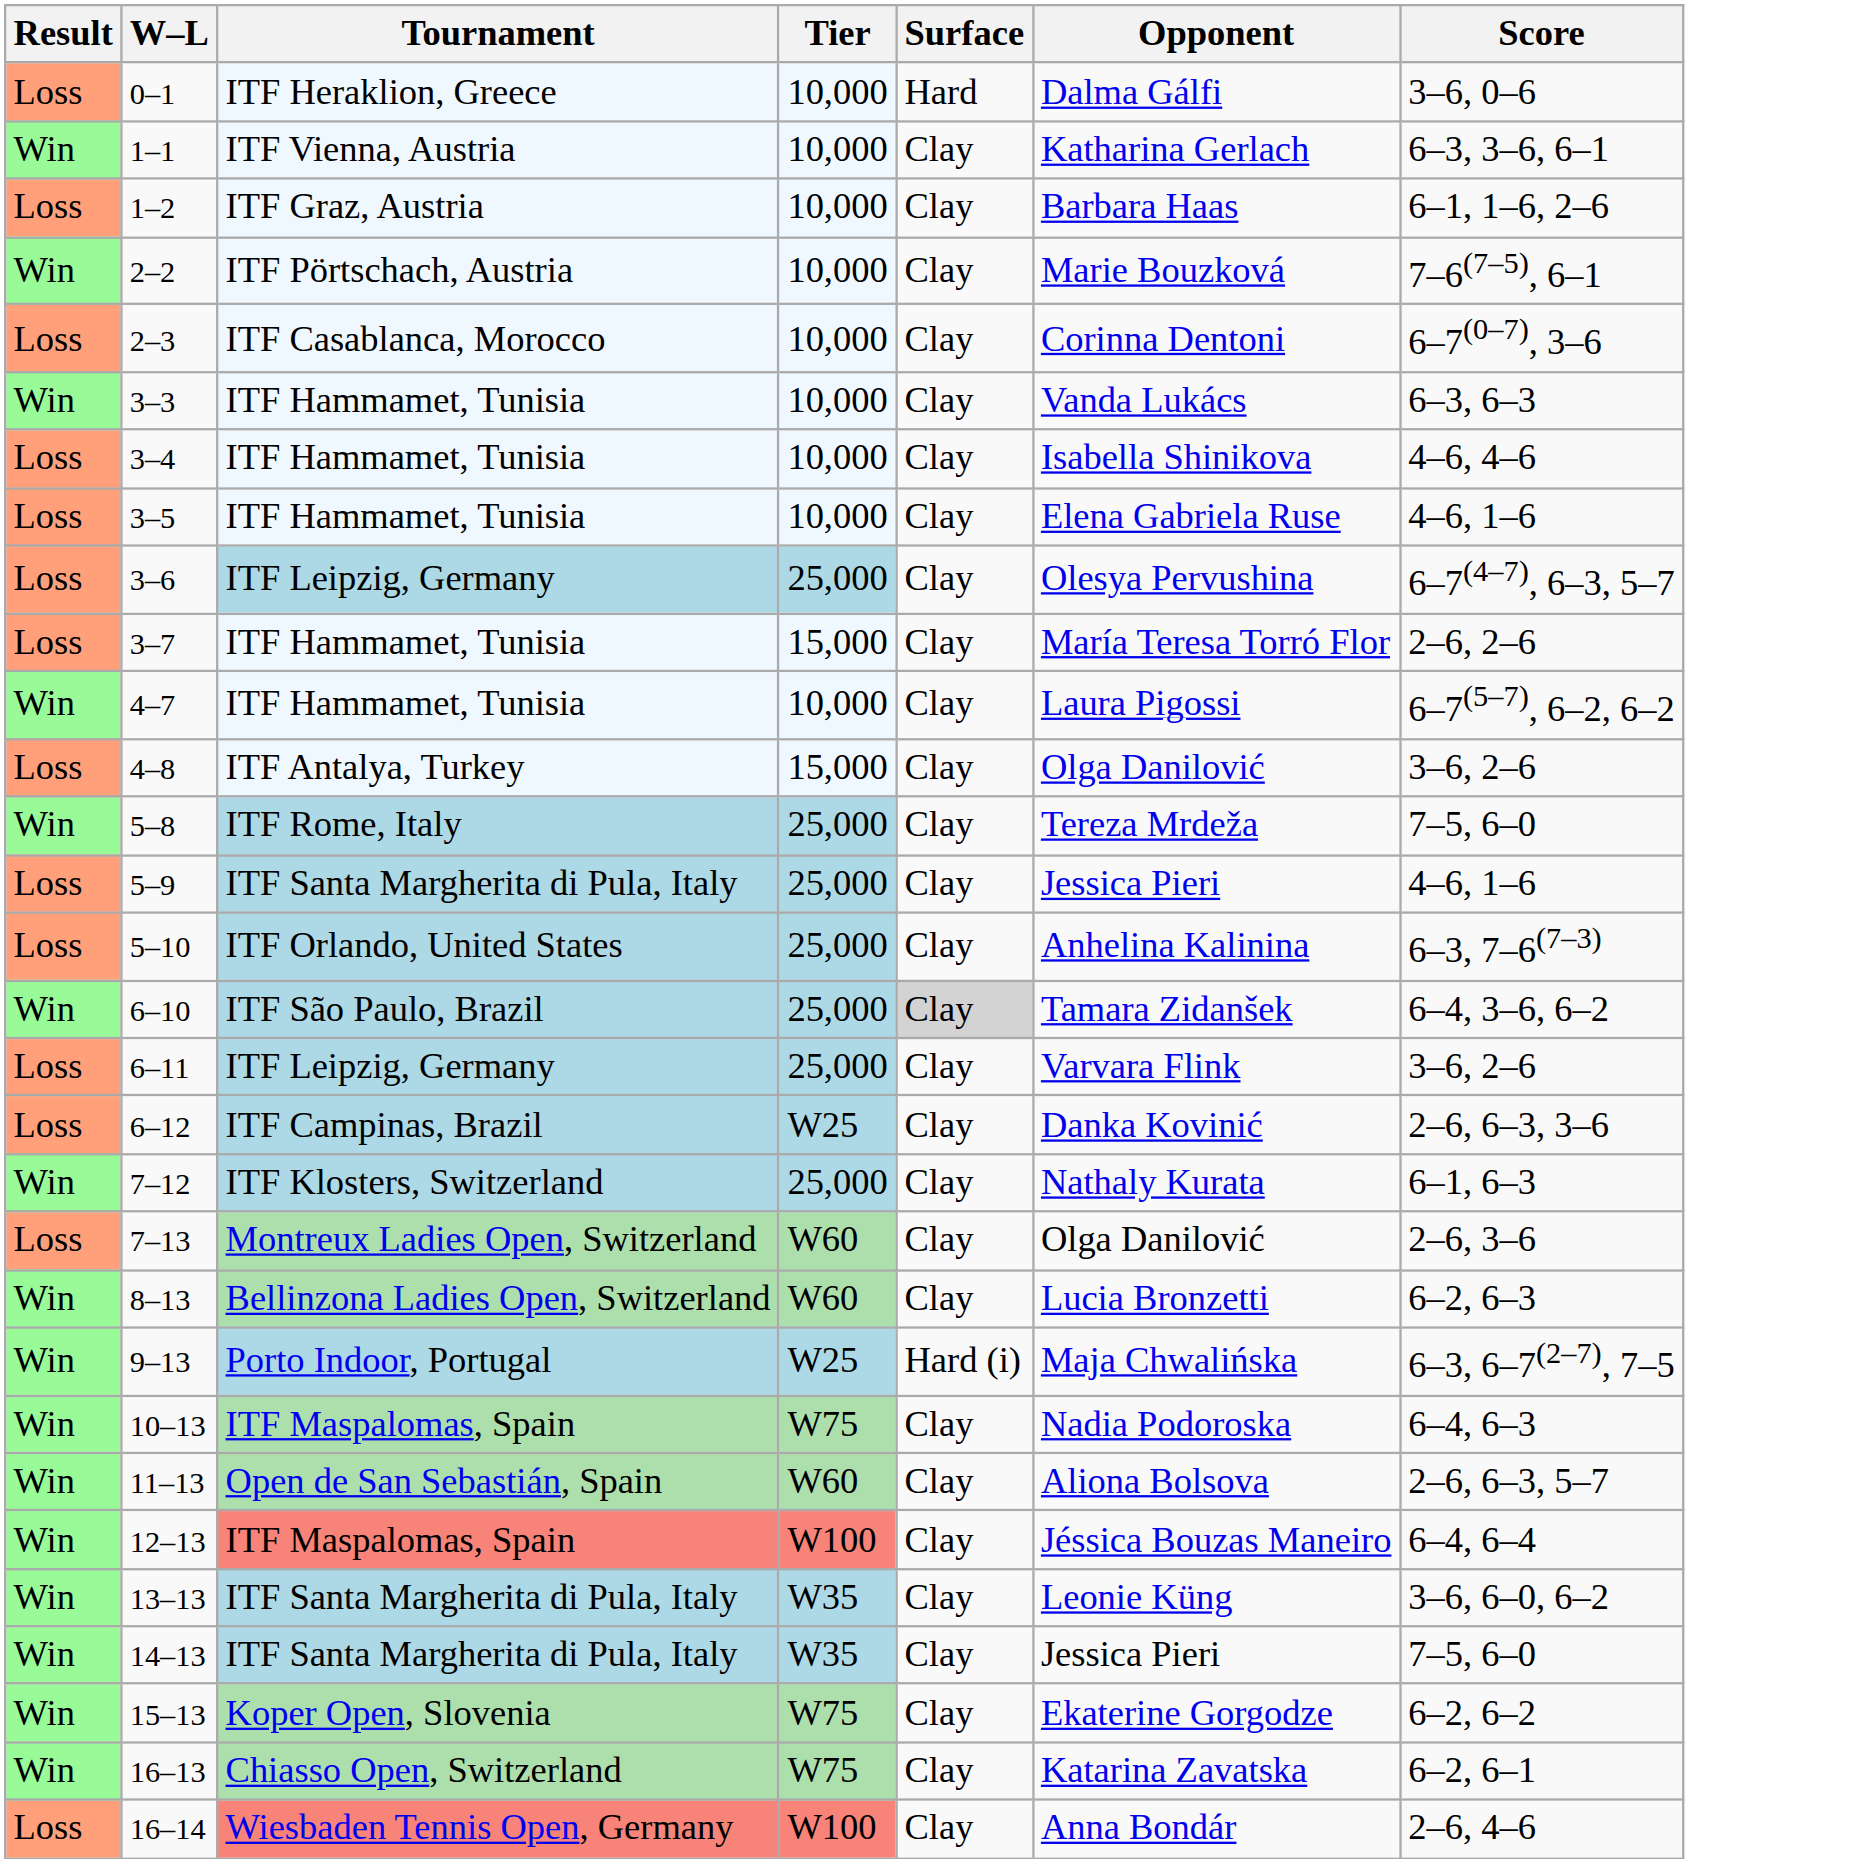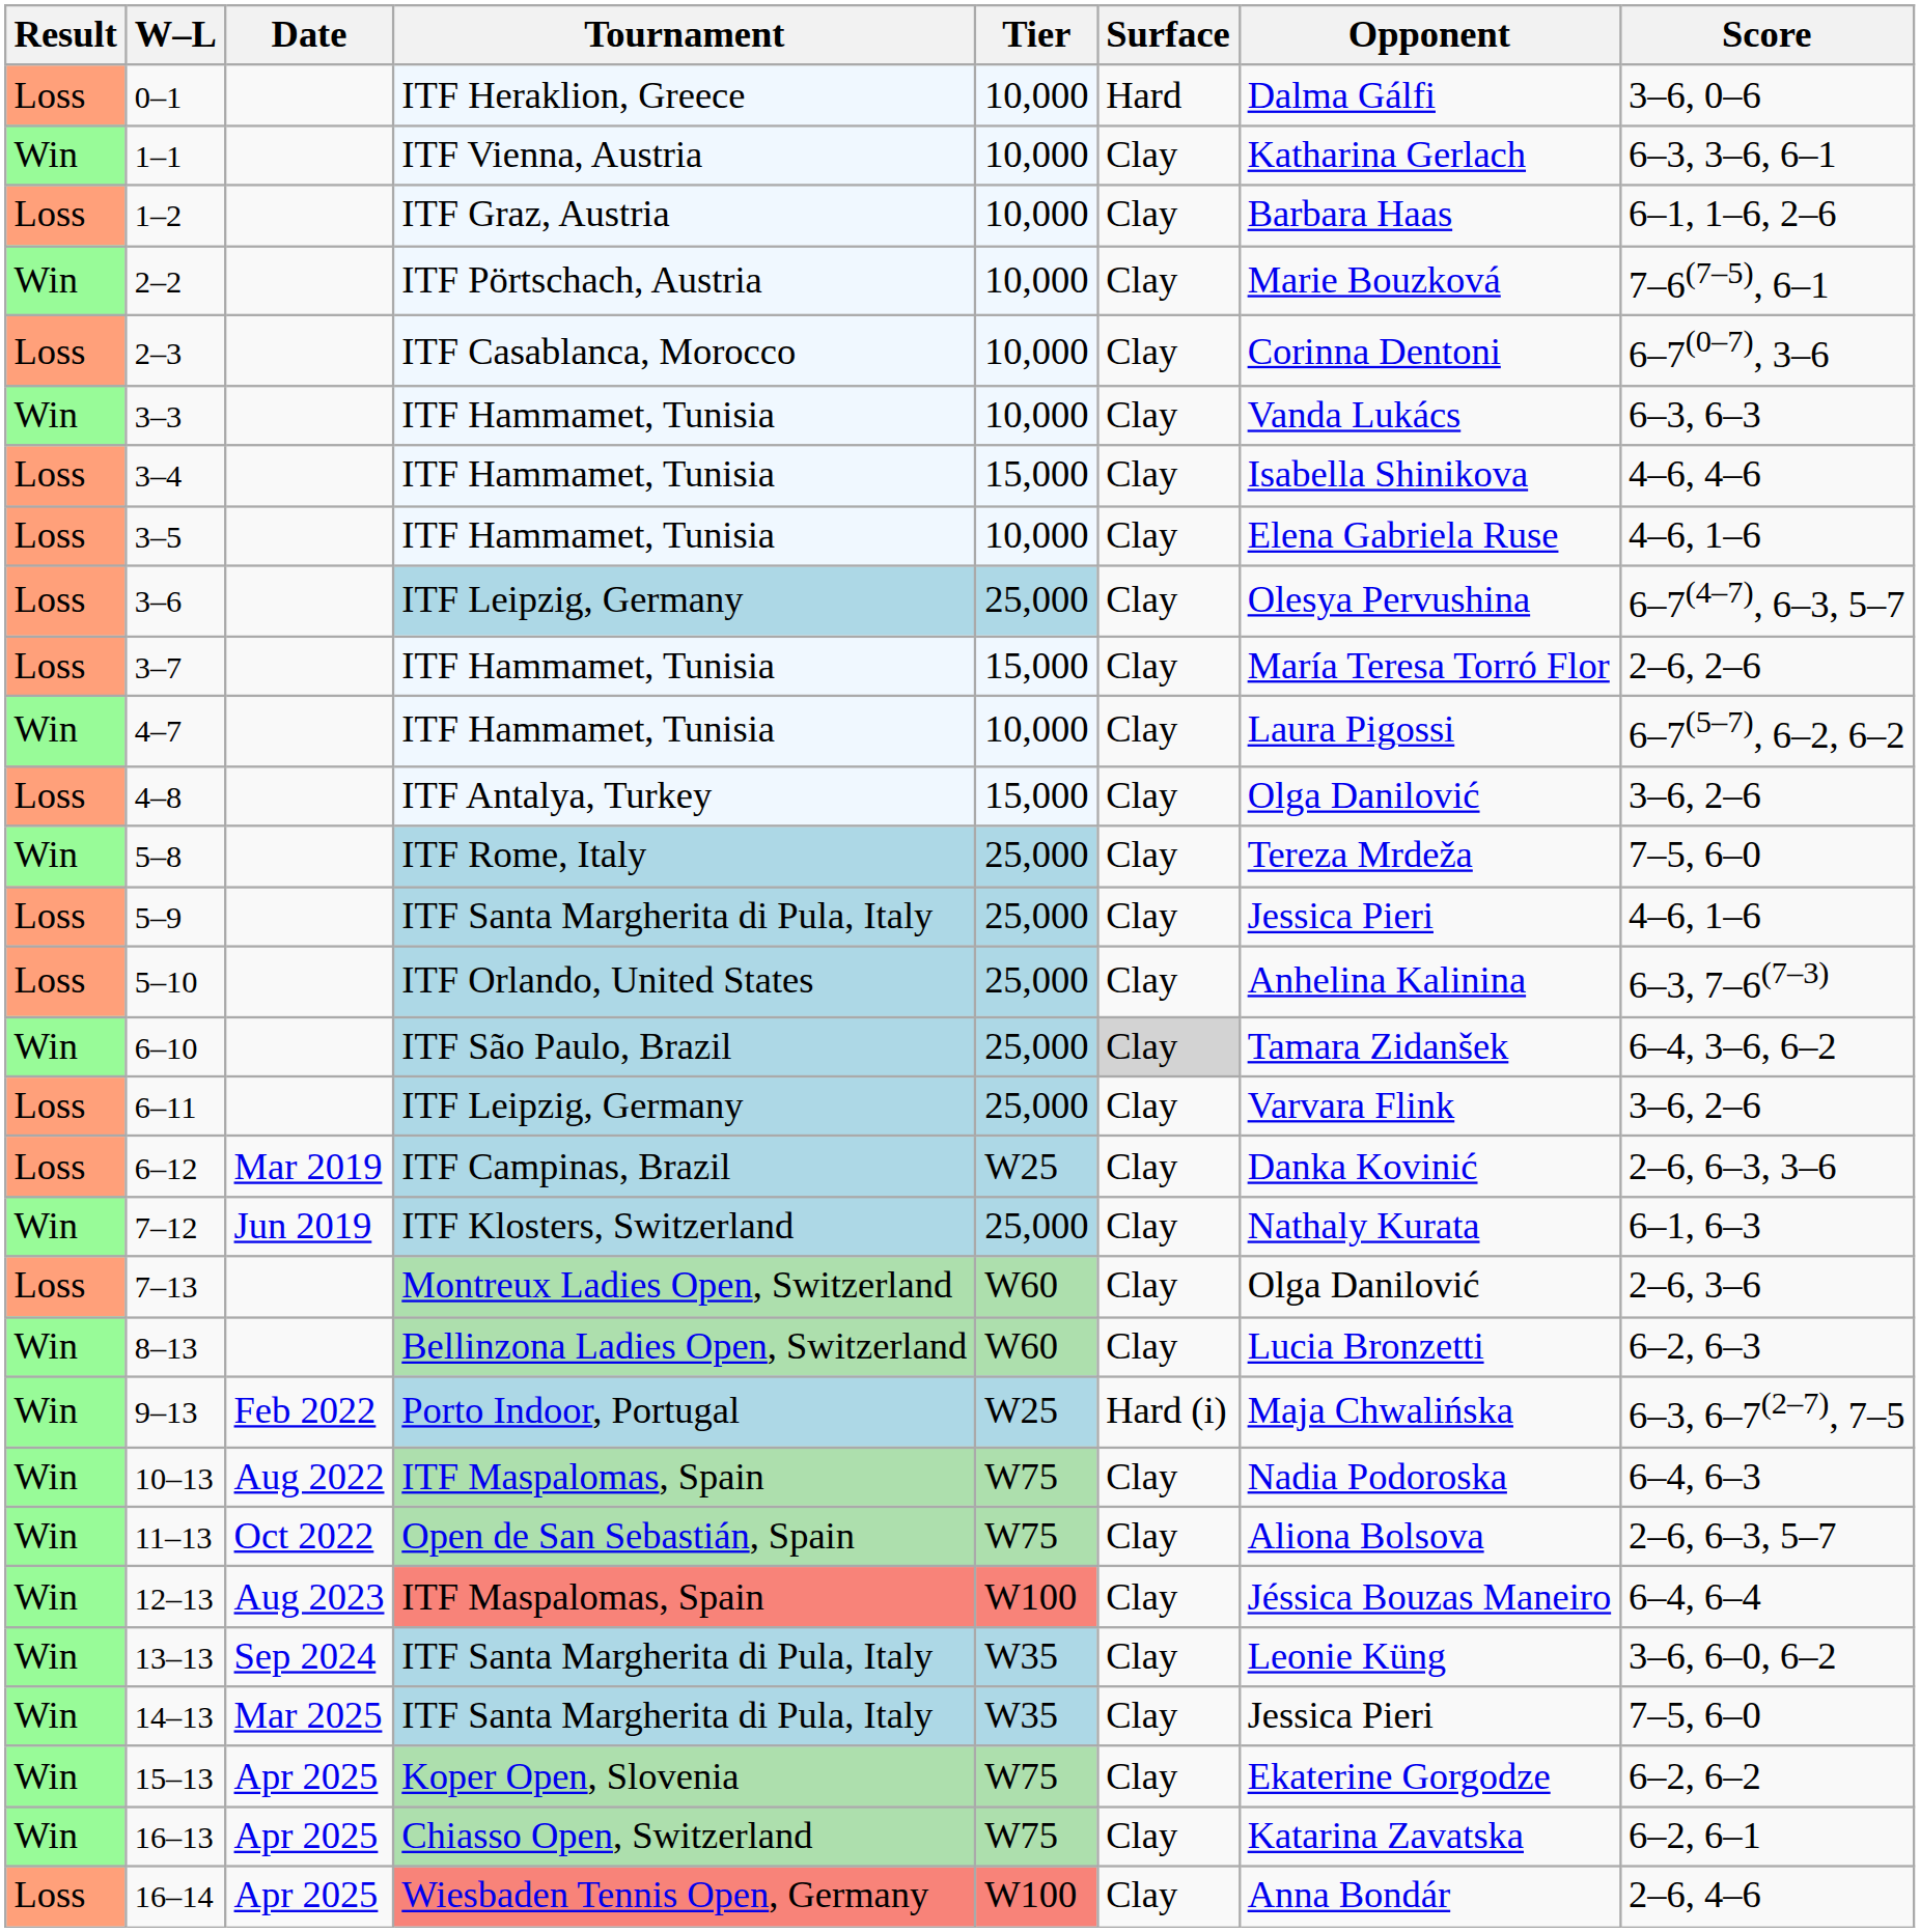 <table class="sortable wikitable">
 <tr>
 <th>Result</th>
 <th class="unsortable">W–L</th>
+<th>Date</th>
 <th>Tournament</th>
 <th>Tier</th>
 <th>Surface</th>
 <th>Opponent</th>
 <th class="unsortable">Score</th>
 </tr>
 <tr>
 <td style="background:#ffa07a;">Loss</td>
 <td><small>0–1</small></td>
+<td><a href='#'></a></td>
 <td style="background:#f0f8ff;">ITF Heraklion, Greece</td>
 <td style="background:#f0f8ff;">10,000</td>
 <td>Hard</td>
 <td> <a href='#'>Dalma Gálfi</a></td>
 <td>3–6, 0–6</td>
 </tr>
 <tr>
 <td style="background:#98fb98;">Win</td>
 <td><small>1–1</small></td>
+<td><a href='#'></a></td>
 <td style="background:#f0f8ff;">ITF Vienna, Austria</td>
 <td style="background:#f0f8ff;">10,000</td>
 <td>Clay</td>
 <td> <a href='#'>Katharina Gerlach</a></td>
 <td>6–3, 3–6, 6–1</td>
 </tr>
 <tr>
 <td style="background:#ffa07a;">Loss</td>
 <td><small>1–2</small></td>
+<td><a href='#'></a></td>
 <td style="background:#f0f8ff;">ITF Graz, Austria</td>
 <td style="background:#f0f8ff;">10,000</td>
 <td>Clay</td>
 <td> <a href='#'>Barbara Haas</a></td>
 <td>6–1, 1–6, 2–6</td>
 </tr>
 <tr>
 <td style="background:#98fb98;">Win</td>
 <td><small>2–2</small></td>
+<td><a href='#'></a></td>
 <td style="background:#f0f8ff;">ITF Pörtschach, Austria</td>
 <td style="background:#f0f8ff;">10,000</td>
 <td>Clay</td>
 <td> <a href='#'>Marie Bouzková</a></td>
 <td>7–6<sup>(7–5)</sup>, 6–1</td>
 </tr>
 <tr>
 <td style="background:#ffa07a;">Loss</td>
 <td><small>2–3</small></td>
+<td><a href='#'></a></td>
 <td style="background:#f0f8ff;">ITF Casablanca, Morocco</td>
 <td style="background:#f0f8ff;">10,000</td>
 <td>Clay</td>
 <td> <a href='#'>Corinna Dentoni</a></td>
 <td>6–7<sup>(0–7)</sup>, 3–6</td>
 </tr>
 <tr>
 <td style="background:#98fb98;">Win</td>
 <td><small>3–3</small></td>
+<td><a href='#'></a></td>
 <td style="background:#f0f8ff;">ITF Hammamet, Tunisia</td>
 <td style="background:#f0f8ff;">10,000</td>
 <td>Clay</td>
 <td> <a href='#'>Vanda Lukács</a></td>
 <td>6–3, 6–3</td>
 </tr>
 <tr>
 <td style="background:#ffa07a;">Loss</td>
 <td><small>3–4</small></td>
+<td><a href='#'></a></td>
 <td style="background:#f0f8ff;">ITF Hammamet, Tunisia</td>
-<td style="background:#f0f8ff;">10,000</td>
+<td style="background:#f0f8ff;">15,000</td>
 <td>Clay</td>
 <td> <a href='#'>Isabella Shinikova</a></td>
 <td>4–6, 4–6</td>
 </tr>
 <tr>
 <td style="background:#ffa07a;">Loss</td>
 <td><small>3–5</small></td>
+<td><a href='#'></a></td>
 <td style="background:#f0f8ff;">ITF Hammamet, Tunisia</td>
 <td style="background:#f0f8ff;">10,000</td>
 <td>Clay</td>
 <td> <a href='#'>Elena Gabriela Ruse</a></td>
 <td>4–6, 1–6</td>
 </tr>
 <tr>
 <td style="background:#ffa07a;">Loss</td>
 <td><small>3–6</small></td>
+<td><a href='#'></a></td>
 <td style="background:lightblue;">ITF Leipzig, Germany</td>
 <td style="background:lightblue;">25,000</td>
 <td>Clay</td>
 <td> <a href='#'>Olesya Pervushina</a></td>
 <td>6–7<sup>(4–7)</sup>, 6–3, 5–7</td>
 </tr>
 <tr>
 <td style="background:#ffa07a;">Loss</td>
 <td><small>3–7</small></td>
+<td><a href='#'></a></td>
 <td style="background:#f0f8ff;">ITF Hammamet, Tunisia</td>
 <td style="background:#f0f8ff;">15,000</td>
 <td>Clay</td>
 <td> <a href='#'>María Teresa Torró Flor</a></td>
 <td>2–6, 2–6</td>
 </tr>
 <tr>
 <td style="background:#98fb98;">Win</td>
 <td><small>4–7</small></td>
+<td><a href='#'></a></td>
 <td style="background:#f0f8ff;">ITF Hammamet, Tunisia</td>
 <td style="background:#f0f8ff;">10,000</td>
 <td>Clay</td>
 <td> <a href='#'>Laura Pigossi</a></td>
 <td>6–7<sup>(5–7)</sup>, 6–2, 6–2</td>
 </tr>
 <tr>
 <td style="background:#ffa07a;">Loss</td>
 <td><small>4–8</small></td>
+<td><a href='#'></a></td>
 <td style="background:#f0f8ff;">ITF Antalya, Turkey</td>
 <td style="background:#f0f8ff;">15,000</td>
 <td>Clay</td>
 <td> <a href='#'>Olga Danilović</a></td>
 <td>3–6, 2–6</td>
 </tr>
 <tr>
 <td style="background:#98fb98;">Win</td>
 <td><small>5–8</small></td>
+<td><a href='#'></a></td>
 <td style="background:lightblue;">ITF Rome, Italy</td>
 <td style="background:lightblue;">25,000</td>
 <td>Clay</td>
 <td> <a href='#'>Tereza Mrdeža</a></td>
 <td>7–5, 6–0</td>
 </tr>
 <tr>
 <td style="background:#ffa07a;">Loss</td>
 <td><small>5–9</small></td>
+<td><a href='#'></a></td>
 <td style="background:lightblue;">ITF Santa Margherita di Pula, Italy</td>
 <td style="background:lightblue;">25,000</td>
 <td>Clay</td>
 <td> <a href='#'>Jessica Pieri</a></td>
 <td>4–6, 1–6</td>
 </tr>
 <tr>
 <td style="background:#ffa07a;">Loss</td>
 <td><small>5–10</small></td>
+<td><a href='#'></a></td>
 <td style="background:lightblue;">ITF Orlando, United States</td>
 <td style="background:lightblue;">25,000</td>
 <td>Clay</td>
 <td> <a href='#'>Anhelina Kalinina</a></td>
 <td>6–3, 7–6<sup>(7–3)</sup></td>
 </tr>
 <tr>
 <td style="background:#98fb98;">Win</td>
 <td><small>6–10</small></td>
+<td><a href='#'></a></td>
 <td style="background:lightblue;">ITF São Paulo, Brazil</td>
 <td style="background:lightblue;">25,000</td>
 <td style="background: lightgrey;">Clay</td>
 <td> <a href='#'>Tamara Zidanšek</a></td>
 <td>6–4, 3–6, 6–2</td>
 </tr>
 <tr>
 <td style="background:#ffa07a;">Loss</td>
 <td><small>6–11</small></td>
+<td><a href='#'></a></td>
 <td style="background:lightblue;">ITF Leipzig, Germany</td>
 <td style="background:lightblue;">25,000</td>
 <td>Clay</td>
 <td> <a href='#'>Varvara Flink</a></td>
 <td>3–6, 2–6</td>
 </tr>
 <tr>
 <td style="background:#ffa07a;">Loss</td>
 <td><small>6–12</small></td>
+<td><a href='#'>Mar 2019</a></td>
 <td style="background:lightblue;">ITF Campinas, Brazil</td>
 <td style="background:lightblue;">W25</td>
 <td>Clay</td>
 <td> <a href='#'>Danka Kovinić</a></td>
 <td>2–6, 6–3, 3–6</td>
 </tr>
 <tr>
 <td style="background:#98fb98;">Win</td>
 <td><small>7–12</small></td>
+<td><a href='#'>Jun 2019</a></td>
 <td style="background:lightblue;">ITF Klosters, Switzerland</td>
 <td style="background:lightblue;">25,000</td>
 <td>Clay</td>
 <td> <a href='#'>Nathaly Kurata</a></td>
 <td>6–1, 6–3</td>
 </tr>
 <tr>
 <td style="background:#ffa07a;">Loss</td>
 <td><small>7–13</small></td>
+<td><a href='#'></a></td>
 <td style="background:#addfad;"><a href='#'>Montreux Ladies Open</a>, Switzerland</td>
 <td style="background:#addfad;">W60</td>
 <td>Clay</td>
 <td> Olga Danilović</td>
 <td>2–6, 3–6</td>
 </tr>
 <tr>
 <td style="background:#98fb98;">Win</td>
 <td><small>8–13</small></td>
+<td><a href='#'></a></td>
 <td style="background:#addfad;"><a href='#'>Bellinzona Ladies Open</a>, Switzerland</td>
 <td style="background:#addfad;">W60</td>
 <td>Clay</td>
 <td> <a href='#'>Lucia Bronzetti</a></td>
 <td>6–2, 6–3</td>
 </tr>
 <tr>
 <td style="background:#98fb98;">Win</td>
 <td><small>9–13</small></td>
+<td><a href='#'>Feb 2022</a></td>
 <td style="background:lightblue;"><a href='#'>Porto Indoor</a>, Portugal</td>
 <td style="background:lightblue;">W25</td>
 <td>Hard (i)</td>
 <td> <a href='#'>Maja Chwalińska</a></td>
 <td>6–3, 6–7<sup>(2–7)</sup>, 7–5</td>
 </tr>
 <tr>
 <td style="background:#98fb98;">Win</td>
 <td><small>10–13</small></td>
+<td><a href='#'>Aug 2022</a></td>
 <td style="background:#addfad;"><a href='#'>ITF Maspalomas</a>, Spain</td>
 <td style="background:#addfad;">W75</td>
 <td>Clay</td>
 <td> <a href='#'>Nadia Podoroska</a></td>
 <td>6–4, 6–3</td>
 </tr>
 <tr>
 <td style="background:#98fb98;">Win</td>
 <td><small>11–13</small></td>
+<td><a href='#'>Oct 2022</a></td>
 <td style="background:#addfad;"><a href='#'>Open de San Sebastián</a>, Spain</td>
-<td style="background:#addfad;">W60</td>
+<td style="background:#addfad;">W75</td>
 <td>Clay</td>
 <td> <a href='#'>Aliona Bolsova</a></td>
 <td>2–6, 6–3, 5–7</td>
 </tr>
 <tr>
 <td style="background:#98fb98;">Win</td>
 <td><small>12–13</small></td>
+<td><a href='#'>Aug 2023</a></td>
 <td style="background:#f88379;">ITF Maspalomas, Spain</td>
 <td style="background:#f88379;">W100</td>
 <td>Clay</td>
 <td> <a href='#'>Jéssica Bouzas Maneiro</a></td>
 <td>6–4, 6–4</td>
 </tr>
 <tr>
 <td style="background:#98fb98;">Win</td>
 <td><small>13–13</small></td>
+<td><a href='#'>Sep 2024</a></td>
 <td style="background:lightblue;">ITF Santa Margherita di Pula, Italy</td>
 <td style="background:lightblue;">W35</td>
 <td>Clay</td>
 <td> <a href='#'>Leonie Küng</a></td>
 <td>3–6, 6–0, 6–2</td>
 </tr>
 <tr>
 <td style="background:#98fb98;">Win</td>
 <td><small>14–13</small></td>
+<td><a href='#'>Mar 2025</a></td>
 <td style="background:lightblue;">ITF Santa Margherita di Pula, Italy</td>
 <td style="background:lightblue;">W35</td>
 <td>Clay</td>
 <td> Jessica Pieri</td>
 <td>7–5, 6–0</td>
 </tr>
 <tr>
 <td style="background:#98fb98;">Win</td>
 <td><small>15–13</small></td>
+<td><a href='#'>Apr 2025</a></td>
 <td style="background:#addfad;"><a href='#'>Koper Open</a>, Slovenia</td>
 <td style="background:#addfad;">W75</td>
 <td>Clay</td>
 <td> <a href='#'>Ekaterine Gorgodze</a></td>
 <td>6–2, 6–2</td>
 </tr>
 <tr>
 <td style="background:#98fb98;">Win</td>
 <td><small>16–13</small></td>
+<td><a href='#'>Apr 2025</a></td>
 <td style="background:#addfad;"><a href='#'>Chiasso Open</a>, Switzerland</td>
 <td style="background:#addfad;">W75</td>
 <td>Clay</td>
 <td> <a href='#'>Katarina Zavatska</a></td>
 <td>6–2, 6–1</td>
 </tr>
 <tr>
 <td style="background:#ffa07a;">Loss</td>
 <td><small>16–14</small></td>
+<td><a href='#'>Apr 2025</a></td>
 <td style="background:#f88379;"><a href='#'>Wiesbaden Tennis Open</a>, Germany</td>
 <td style="background:#f88379;">W100</td>
 <td>Clay</td>
 <td> <a href='#'>Anna Bondár</a></td>
 <td>2–6, 4–6</td>
 </tr>
 </table>
